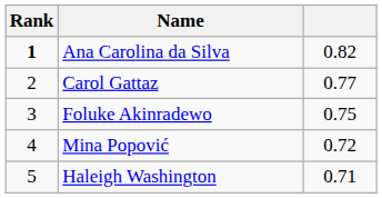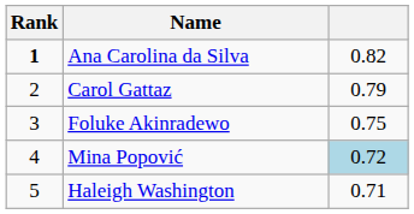 <table class="wikitable" style="margin:0.5em auto;width=480;font-size:90%">
 <tr>
 <th width=30>Rank</th>
 <th width=180>Name</th>
 <th width=50></th>
 </tr>
 <tr>
 <td align=center><strong>1</strong></td>
 <td> <a href='#'>Ana Carolina da Silva</a></td>
 <td align=center>0.82</td>
 </tr>
 <tr>
 <td align=center>2</td>
 <td> <a href='#'>Carol Gattaz</a></td>
-<td align=center>0.77</td>
+<td align=center>0.79</td>
 </tr>
 <tr>
 <td align=center>3</td>
 <td> <a href='#'>Foluke Akinradewo</a></td>
 <td align=center>0.75</td>
 </tr>
 <tr>
 <td align=center>4</td>
 <td> <a href='#'>Mina Popović</a></td>
-<td align=center>0.72</td>
+<td align=center style="background: lightblue;">0.72</td>
 </tr>
 <tr>
 <td align=center>5</td>
 <td> <a href='#'>Haleigh Washington</a></td>
 <td align=center>0.71</td>
 </tr>
 </table>
